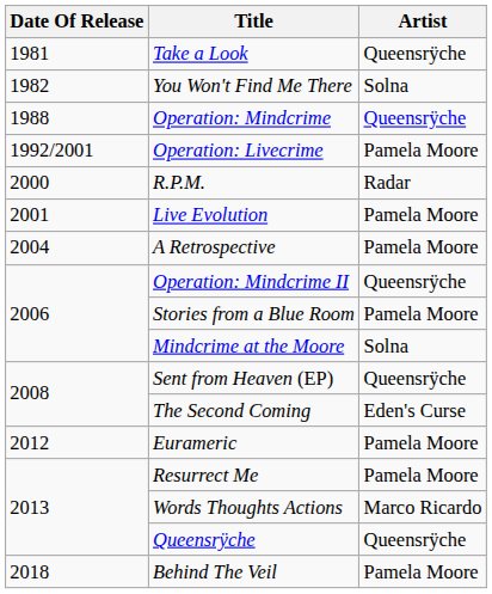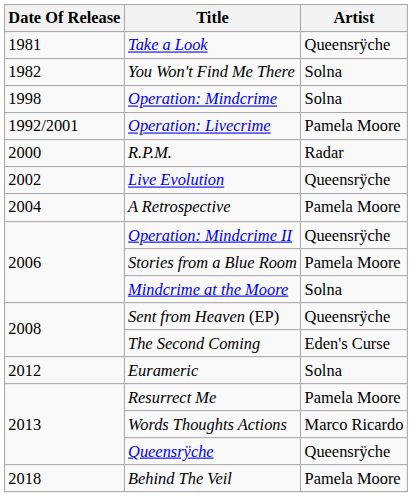 <table class="wikitable" style="font-size: 95%;">
 <tr>
 <th>Date Of Release</th>
 <th>Title</th>
 <th>Artist</th>
 </tr>
 <tr>
 <td>1981</td>
 <td><em><a href='#'>Take a Look</a></em></td>
 <td>Queensrÿche</td>
 </tr>
 <tr>
 <td>1982</td>
 <td><em>You Won't Find Me There</em></td>
 <td>Solna</td>
 </tr>
 <tr>
-<td>1988</td>
+<td>1998</td>
 <td><em><a href='#'>Operation: Mindcrime</a></em></td>
-<td><a href='#'>Queensrÿche</a></td>
+<td>Solna</td>
 </tr>
 <tr>
 <td>1992/2001</td>
 <td><em><a href='#'>Operation: Livecrime</a></em></td>
 <td>Pamela Moore</td>
 </tr>
 <tr>
 <td>2000</td>
 <td><em>R.P.M.</em></td>
 <td>Radar</td>
 </tr>
 <tr>
-<td>2001</td>
+<td>2002</td>
 <td><em><a href='#'>Live Evolution</a></em></td>
-<td>Pamela Moore</td>
+<td>Queensrÿche</td>
 </tr>
 <tr>
 <td>2004</td>
 <td><em>A Retrospective</em></td>
 <td>Pamela Moore</td>
 </tr>
 <tr>
 <td rowspan="3">2006</td>
 <td><em><a href='#'>Operation: Mindcrime II</a></em></td>
 <td>Queensrÿche</td>
 </tr>
 <tr>
 <td><em>Stories from a Blue Room</em></td>
 <td>Pamela Moore</td>
 </tr>
 <tr>
 <td><em><a href='#'>Mindcrime at the Moore</a></em></td>
 <td>Solna</td>
 </tr>
 <tr>
 <td rowspan="2">2008</td>
 <td><em>Sent from Heaven</em> (EP)</td>
 <td>Queensrÿche</td>
 </tr>
 <tr>
 <td><em>The Second Coming</em></td>
 <td>Eden's Curse</td>
 </tr>
 <tr>
 <td>2012</td>
 <td><em>Eurameric</em></td>
-<td>Pamela Moore</td>
+<td>Solna</td>
 </tr>
 <tr>
 <td rowspan="3">2013</td>
 <td><em>Resurrect Me</em></td>
 <td>Pamela Moore</td>
 </tr>
 <tr>
 <td><em>Words Thoughts Actions</em></td>
 <td>Marco Ricardo</td>
 </tr>
 <tr>
 <td><em><a href='#'>Queensrÿche</a></em></td>
 <td>Queensrÿche</td>
 </tr>
 <tr>
 <td>2018</td>
 <td><em>Behind The Veil</em></td>
 <td>Pamela Moore</td>
 </tr>
 </table>
